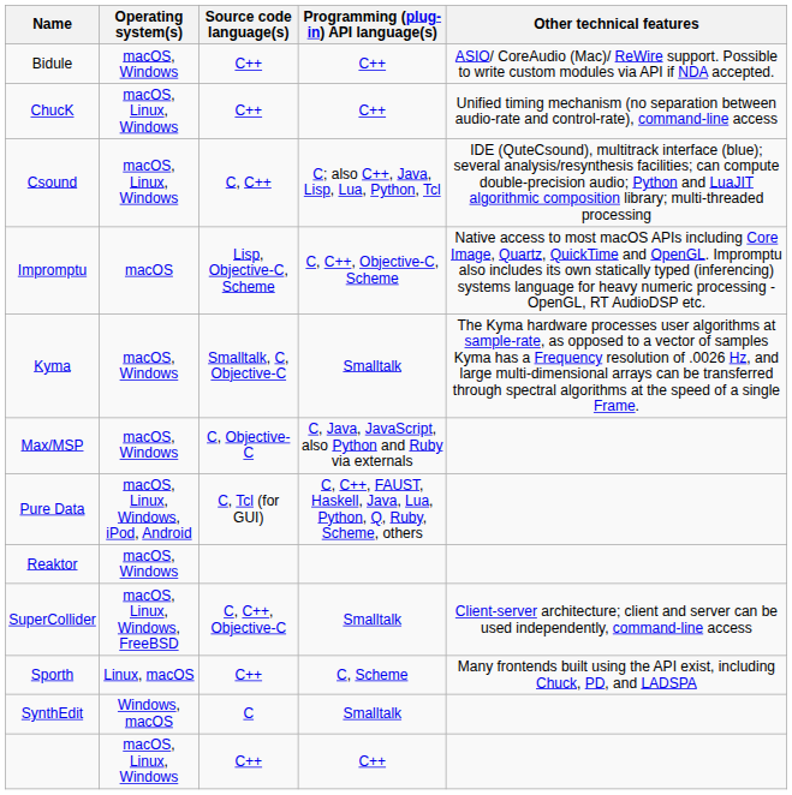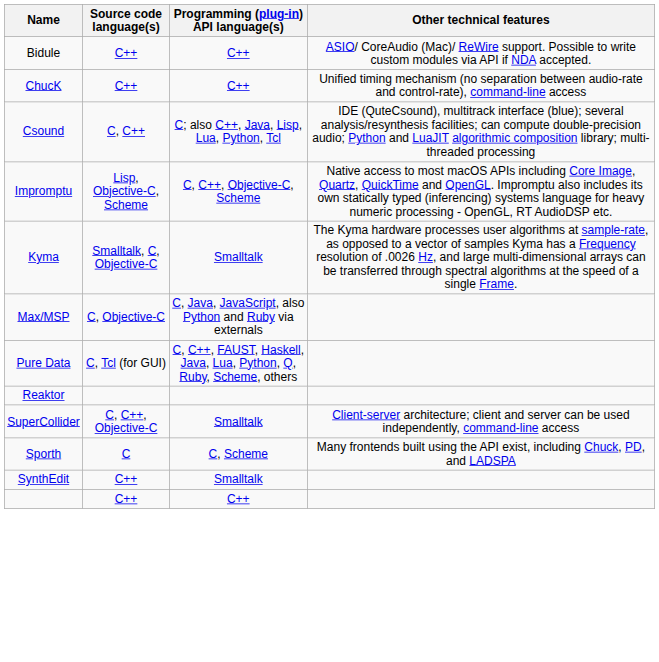 <table class="wikitable sortable" style="text-align: center">
 <tr>
 <th>Name</th>
-<th>Operating system(s)</th>
 <th>Source code language(s)</th>
 <th>Programming (<a href='#'>plug-in</a>) API language(s)</th>
 <th>Other technical features</th>
 </tr>
 <tr>
 <td>Bidule</td>
-<td><a href='#'>macOS</a>, <a href='#'>Windows</a></td>
 <td><a href='#'>C++</a></td>
 <td><a href='#'>C++</a></td>
 <td><a href='#'>ASIO</a>/ CoreAudio (Mac)/ <a href='#'>ReWire</a> support. Possible to write custom modules via API if <a href='#'>NDA</a> accepted.</td>
 </tr>
 <tr>
 <td><a href='#'>ChucK</a></td>
-<td><a href='#'>macOS</a>, <a href='#'>Linux</a>, <a href='#'>Windows</a></td>
 <td><a href='#'>C++</a></td>
 <td><a href='#'>C++</a></td>
 <td>Unified timing mechanism (no separation between audio-rate and control-rate), <a href='#'>command-line</a> access</td>
 </tr>
 <tr>
 <td><a href='#'>Csound</a></td>
-<td><a href='#'>macOS</a>, <a href='#'>Linux</a>, <a href='#'>Windows</a></td>
 <td><a href='#'>C</a>, <a href='#'>C++</a></td>
 <td><a href='#'>C</a>; also <a href='#'>C++</a>, <a href='#'>Java</a>, <a href='#'>Lisp</a>, <a href='#'>Lua</a>, <a href='#'>Python</a>, <a href='#'>Tcl</a></td>
 <td>IDE (QuteCsound), multitrack interface (blue); several analysis/resynthesis facilities; can compute double-precision audio; <a href='#'>Python</a> and <a href='#'>LuaJIT</a> <a href='#'>algorithmic composition</a> library; multi-threaded processing</td>
 </tr>
 <tr>
 <td><a href='#'>Impromptu</a></td>
-<td><a href='#'>macOS</a></td>
 <td><a href='#'>Lisp</a>,  <a href='#'>Objective-C</a>, <a href='#'>Scheme</a></td>
 <td><a href='#'>C</a>, <a href='#'>C++</a>,  <a href='#'>Objective-C</a>, <a href='#'>Scheme</a></td>
 <td>Native access to most macOS APIs including <a href='#'>Core Image</a>, <a href='#'>Quartz</a>, <a href='#'>QuickTime</a> and <a href='#'>OpenGL</a>.  Impromptu also includes its own statically typed (inferencing) systems language for heavy numeric processing - OpenGL, RT AudioDSP etc.</td>
 </tr>
 <tr>
 <td><a href='#'>Kyma</a></td>
-<td><a href='#'>macOS</a>, <a href='#'>Windows</a></td>
 <td><a href='#'>Smalltalk</a>, <a href='#'>C</a>, <a href='#'>Objective-C</a></td>
 <td><a href='#'>Smalltalk</a></td>
 <td>The Kyma hardware processes user algorithms at <a href='#'>sample-rate</a>, as opposed to a vector of samples Kyma has a <a href='#'>Frequency</a> resolution of .0026 <a href='#'>Hz</a>, and large multi-dimensional arrays can be transferred through spectral algorithms at the speed of a single <a href='#'>Frame</a>.</td>
 </tr>
 <tr>
 <td><a href='#'>Max/MSP</a></td>
-<td><a href='#'>macOS</a>, <a href='#'>Windows</a></td>
 <td><a href='#'>C</a>, <a href='#'>Objective-C</a></td>
 <td><a href='#'>C</a>, <a href='#'>Java</a>, <a href='#'>JavaScript</a>, also <a href='#'>Python</a> and <a href='#'>Ruby</a> via externals</td>
 <td></td>
 </tr>
 <tr>
 <td><a href='#'>Pure Data</a></td>
-<td><a href='#'>macOS</a>, <a href='#'>Linux</a>, <a href='#'>Windows</a>, <a href='#'>iPod</a>, <a href='#'>Android</a></td>
 <td><a href='#'>C</a>, <a href='#'>Tcl</a> (for GUI)</td>
 <td><a href='#'>C</a>, <a href='#'>C++</a>, <a href='#'>FAUST</a>, <a href='#'>Haskell</a>, <a href='#'>Java</a>, <a href='#'>Lua</a>, <a href='#'>Python</a>, <a href='#'>Q</a>, <a href='#'>Ruby</a>, <a href='#'>Scheme</a>, others</td>
 <td></td>
 </tr>
 <tr>
 <td><a href='#'>Reaktor</a></td>
-<td><a href='#'>macOS</a>, <a href='#'>Windows</a></td>
 <td></td>
 <td></td>
 <td></td>
 </tr>
 <tr>
 <td><a href='#'>SuperCollider</a></td>
-<td><a href='#'>macOS</a>, <a href='#'>Linux</a>, <a href='#'>Windows</a>, <a href='#'>FreeBSD</a></td>
 <td><a href='#'>C</a>, <a href='#'>C++</a>, <a href='#'>Objective-C</a></td>
 <td><a href='#'>Smalltalk</a></td>
 <td><a href='#'>Client-server</a> architecture; client and server can be used independently, <a href='#'>command-line</a> access</td>
 </tr>
 <tr>
 <td><a href='#'>Sporth</a></td>
-<td><a href='#'>Linux</a>, <a href='#'>macOS</a></td>
-<td><a href='#'>C++</a></td>
+<td><a href='#'>C</a></td>
 <td><a href='#'>C</a>, <a href='#'>Scheme</a></td>
 <td>Many frontends built using the API exist, including <a href='#'>Chuck</a>, <a href='#'>PD</a>, and <a href='#'>LADSPA</a></td>
 </tr>
 <tr>
 <td><a href='#'>SynthEdit</a></td>
-<td><a href='#'>Windows</a>, <a href='#'>macOS</a></td>
-<td><a href='#'>C</a></td>
+<td><a href='#'>C++</a></td>
 <td><a href='#'>Smalltalk</a></td>
 <td></td>
 </tr>
 <tr>
 <td></td>
-<td><a href='#'>macOS</a>, <a href='#'>Linux</a>, <a href='#'>Windows</a></td>
 <td><a href='#'>C++</a></td>
 <td><a href='#'>C++</a></td>
 <td></td>
 </tr>
 </table>
